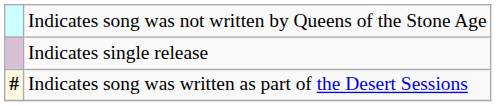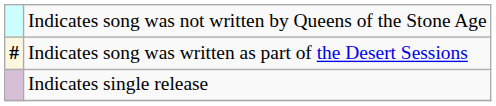 <table class="wikitable" style="font-size:90%;">
 <tr>
 <th scope="row" style="background-color:#CCFFFF"></th>
 <td>Indicates song was not written by Queens of the Stone Age</td>
 </tr>
 <tr>
+<th style="background:#fcf8df;">#</th>
+<td>Indicates song was written as part of <a href='#'>the Desert Sessions</a></td>
+</tr>
+<tr>
 <th scope="row" style="background-color:#D8BFD8"></th>
 <td>Indicates single release</td>
 </tr>
 <tr>
-<th style="background:#fcf8df;">#</th>
-<td>Indicates song was written as part of <a href='#'>the Desert Sessions</a></td>
-</tr>
-<tr>
 </tr>
 </table>
